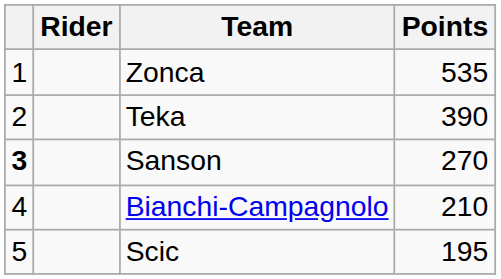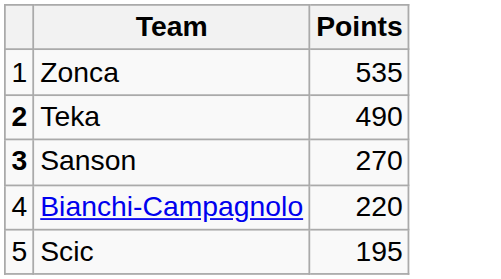 <table class="wikitable">
 <tr>
 <th></th>
-<th>Rider</th>
 <th>Team</th>
 <th>Points</th>
 </tr>
 <tr>
 <td>1</td>
-<td> </td>
 <td>Zonca</td>
 <td align=right>535</td>
 </tr>
 <tr>
-<td>2</td>
-<td></td>
+<td><strong>2</strong></td>
 <td>Teka</td>
-<td align=right>390</td>
+<td align=right>490</td>
 </tr>
 <tr>
 <td><strong>3</strong></td>
-<td> </td>
 <td>Sanson</td>
 <td align=right>270</td>
 </tr>
 <tr>
 <td>4</td>
-<td></td>
 <td><a href='#'>Bianchi-Campagnolo</a></td>
-<td align=right>210</td>
+<td align=right>220</td>
 </tr>
 <tr>
 <td>5</td>
-<td></td>
 <td>Scic</td>
 <td align=right>195</td>
 </tr>
 </table>
